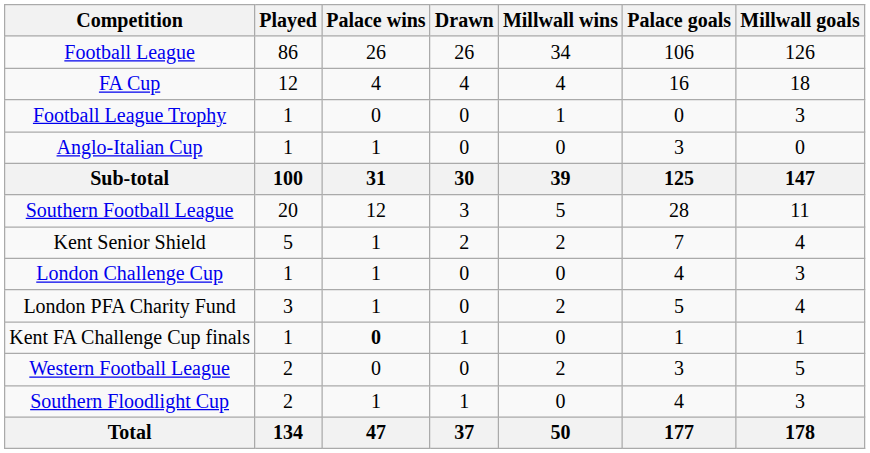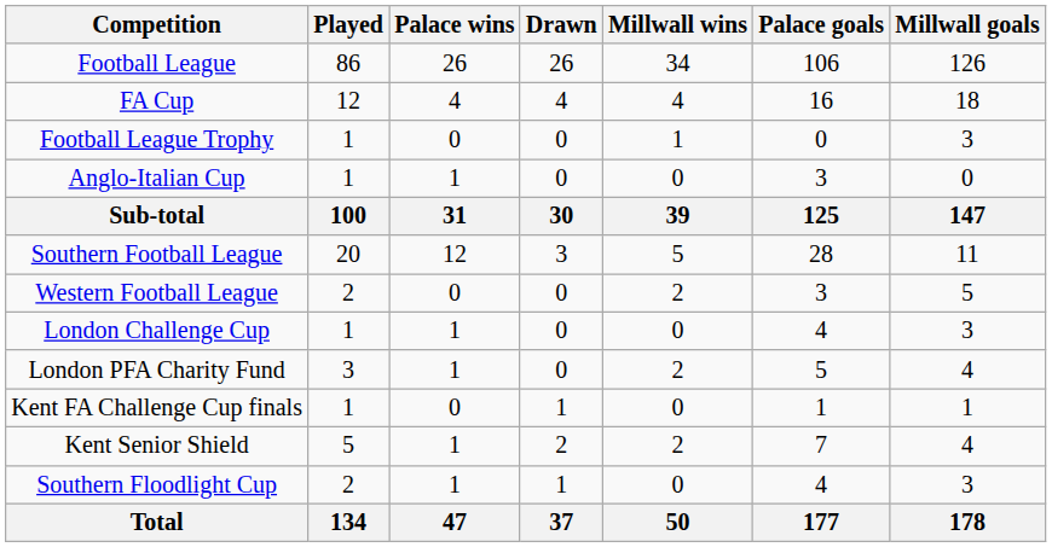 <table class="wikitable" style="text-align: center;">
 <tr>
 <th>Competition</th>
 <th>Played</th>
 <th>Palace wins</th>
 <th>Drawn</th>
 <th>Millwall wins</th>
 <th>Palace goals</th>
 <th>Millwall goals</th>
 </tr>
 <tr>
 <td><a href='#'>Football League</a></td>
 <td>86</td>
 <td>26</td>
 <td>26</td>
 <td>34</td>
 <td>106</td>
 <td>126</td>
 </tr>
 <tr>
 <td><a href='#'>FA Cup</a></td>
 <td>12</td>
 <td>4</td>
 <td>4</td>
 <td>4</td>
 <td>16</td>
 <td>18</td>
 </tr>
 <tr>
 <td><a href='#'>Football League Trophy</a></td>
 <td>1</td>
 <td>0</td>
 <td>0</td>
 <td>1</td>
 <td>0</td>
 <td>3</td>
 </tr>
 <tr>
 <td><a href='#'>Anglo-Italian Cup</a></td>
 <td>1</td>
 <td>1</td>
 <td>0</td>
 <td>0</td>
 <td>3</td>
 <td>0</td>
 </tr>
 <tr>
 <th>Sub-total</th>
 <th>100</th>
 <th>31</th>
 <th>30</th>
 <th>39</th>
 <th>125</th>
 <th>147</th>
 </tr>
 <tr>
 <td><a href='#'>Southern Football League</a></td>
 <td>20</td>
 <td>12</td>
 <td>3</td>
 <td>5</td>
 <td>28</td>
 <td>11</td>
 </tr>
 <tr>
-<td>Kent Senior Shield</td>
+<td><a href='#'>Western Football League</a></td>
+<td>2</td>
+<td>0</td>
+<td>0</td>
+<td>2</td>
+<td>3</td>
 <td>5</td>
-<td>1</td>
-<td>2</td>
-<td>2</td>
-<td>7</td>
-<td>4</td>
 </tr>
 <tr>
 <td><a href='#'>London Challenge Cup</a></td>
 <td>1</td>
 <td>1</td>
 <td>0</td>
 <td>0</td>
 <td>4</td>
 <td>3</td>
 </tr>
 <tr>
 <td>London PFA Charity Fund</td>
 <td>3</td>
 <td>1</td>
 <td>0</td>
 <td>2</td>
 <td>5</td>
 <td>4</td>
 </tr>
 <tr>
 <td>Kent FA Challenge Cup finals</td>
 <td>1</td>
-<td><strong>0</strong></td>
+<td>0</td>
 <td>1</td>
 <td>0</td>
 <td>1</td>
 <td>1</td>
 </tr>
 <tr>
-<td><a href='#'>Western Football League</a></td>
+<td>Kent Senior Shield</td>
+<td>5</td>
+<td>1</td>
 <td>2</td>
-<td>0</td>
-<td>0</td>
 <td>2</td>
-<td>3</td>
-<td>5</td>
+<td>7</td>
+<td>4</td>
 </tr>
 <tr>
 <td><a href='#'>Southern Floodlight Cup</a></td>
 <td>2</td>
 <td>1</td>
 <td>1</td>
 <td>0</td>
 <td>4</td>
 <td>3</td>
 </tr>
 <tr>
 <th>Total</th>
 <th>134</th>
 <th>47</th>
 <th>37</th>
 <th>50</th>
 <th>177</th>
 <th>178</th>
 </tr>
 </table>
